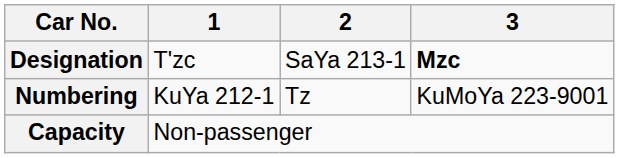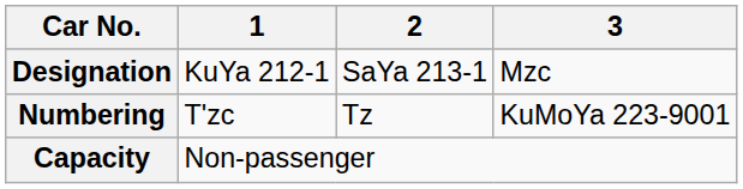 <table class="wikitable">
 <tr>
 <th>Car No.</th>
 <th>1</th>
 <th>2</th>
 <th>3</th>
 </tr>
 <tr>
 <th>Designation</th>
-<td>T'zc</td>
+<td>KuYa 212-1</td>
 <td>SaYa 213-1</td>
-<td><strong>Mzc</strong></td>
+<td>Mzc</td>
 </tr>
 <tr>
 <th>Numbering</th>
-<td>KuYa 212-1</td>
+<td>T'zc</td>
 <td>Tz</td>
 <td>KuMoYa 223-9001</td>
 </tr>
 <tr>
 <th>Capacity</th>
 <td colspan=3>Non-passenger</td>
 </tr>
 </table>
